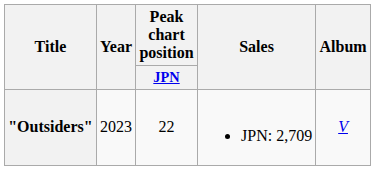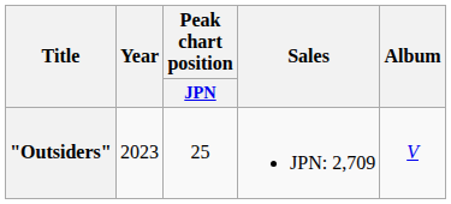 <table class="wikitable plainrowheaders" style="text-align:center">
 <tr>
 <th rowspan="2" scope="col">Title</th>
 <th rowspan="2" scope="col">Year</th>
 <th>Peak chart position</th>
 <th rowspan="2">Sales</th>
 <th rowspan="2" scope="col">Album</th>
 </tr>
 <tr>
 <th scope="col" style="width:3em;font-size:90%;"><a href='#'>JPN</a><br></th>
 </tr>
 <tr>
 <th scope="row">"Outsiders"<br></th>
 <td>2023</td>
-<td>22</td>
+<td>25</td>
 <td><br><ul><li>JPN: 2,709</li></ul></td>
 <td><a href='#'><em>V</em></a></td>
 </tr>
 </table>
